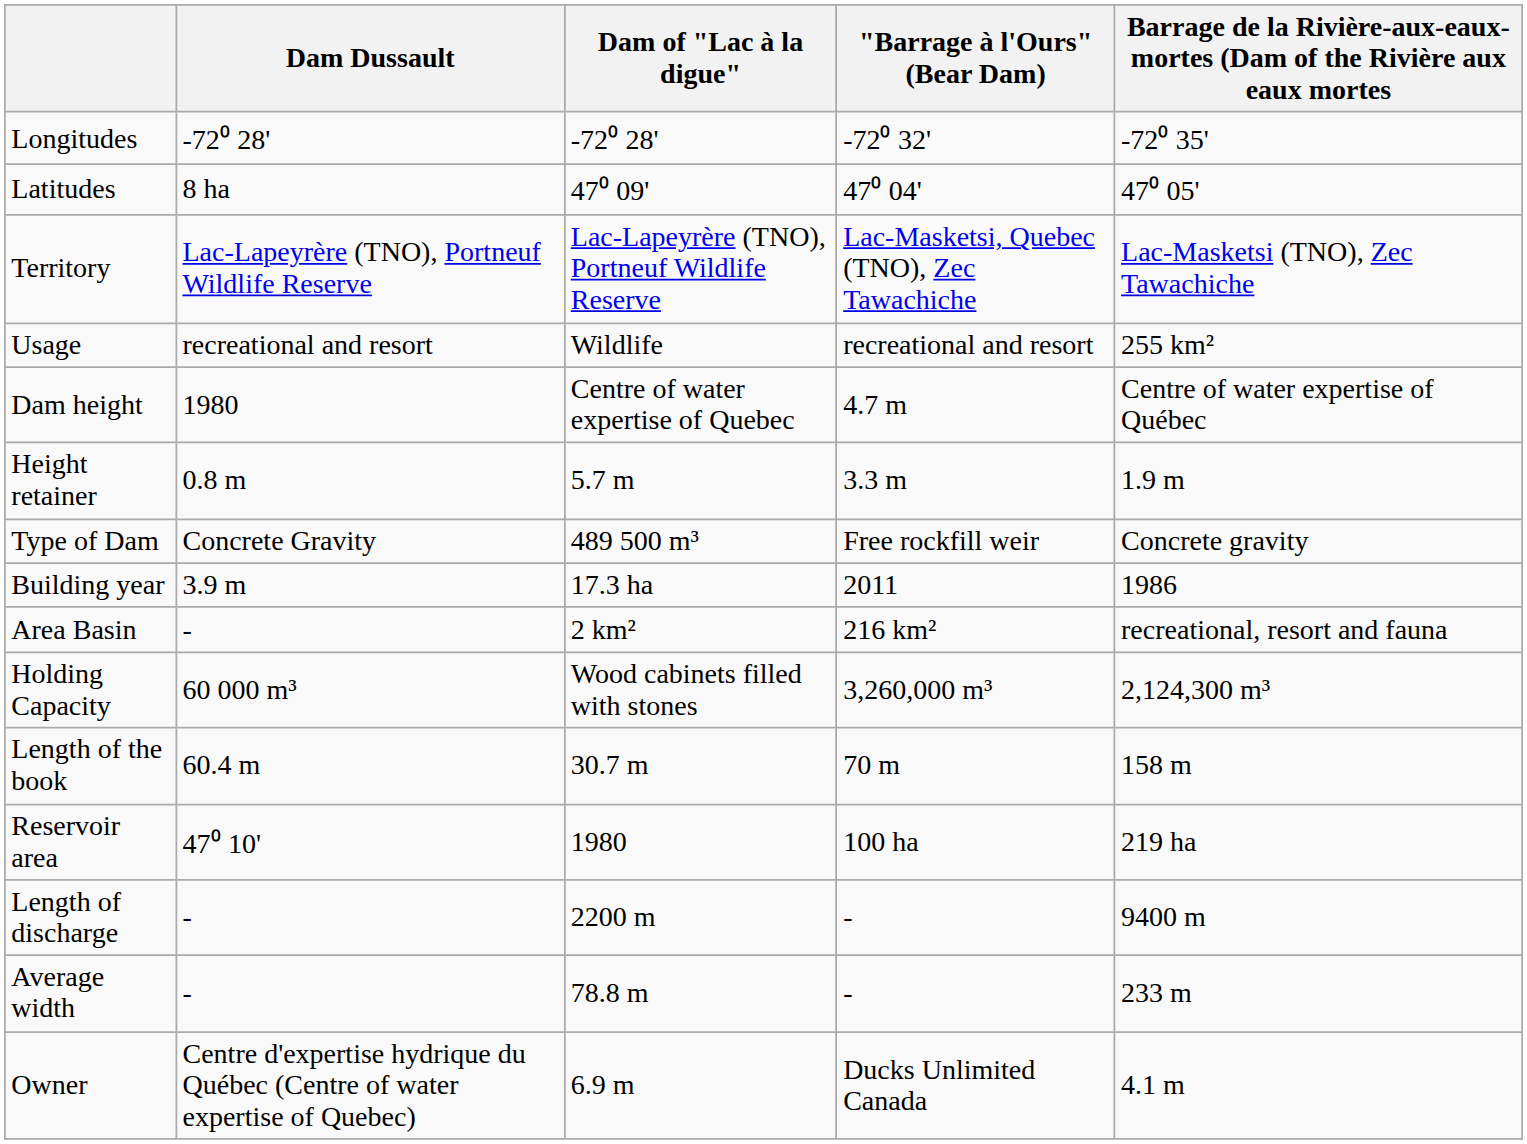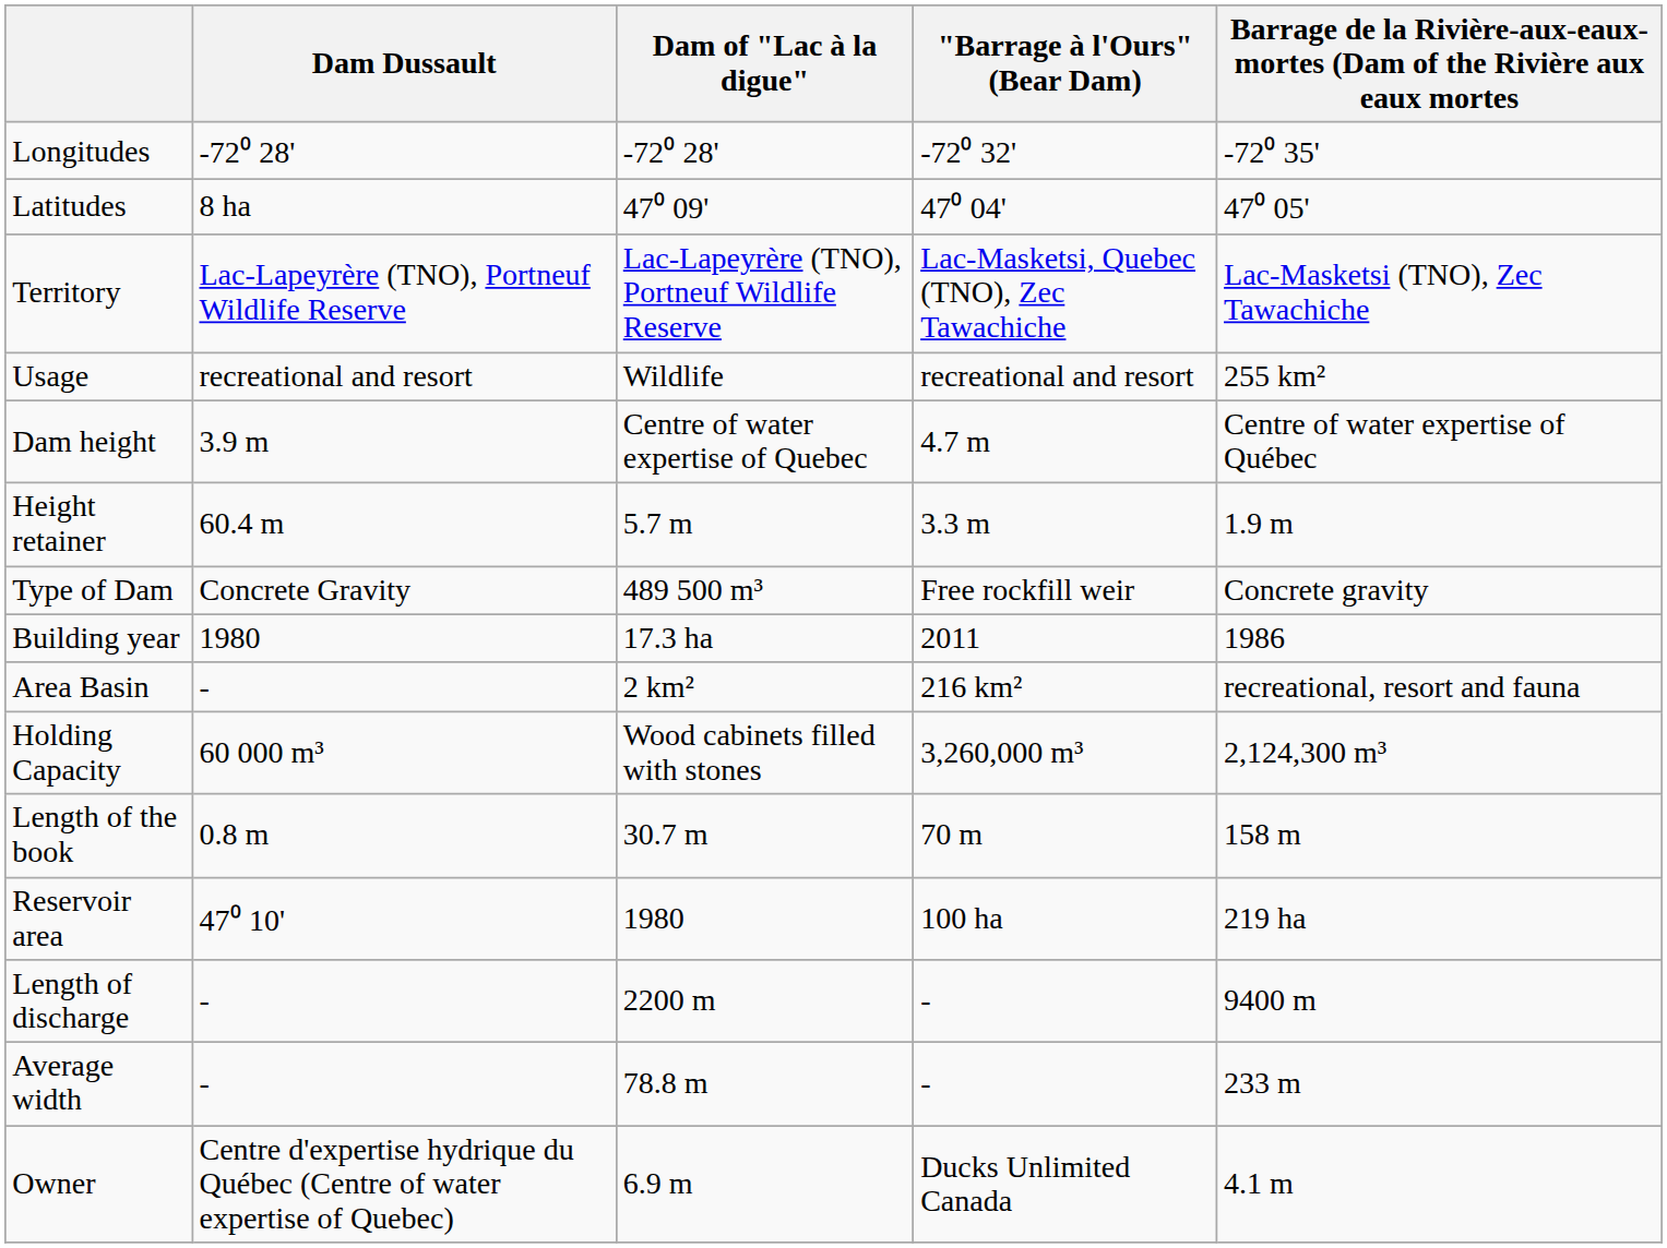 <table class="wikitable" border="1">
 <tr>
 <th></th>
 <th>Dam Dussault</th>
 <th>Dam of "Lac à la digue"</th>
 <th>"Barrage à l'Ours" (Bear Dam)</th>
 <th>Barrage de la Rivière-aux-eaux-mortes (Dam of the Rivière aux eaux mortes</th>
 </tr>
 <tr>
 <td>Longitudes</td>
 <td>-72⁰ 28'</td>
 <td>-72⁰ 28'</td>
 <td>-72⁰ 32'</td>
 <td>-72⁰ 35'</td>
 </tr>
 <tr>
 <td>Latitudes</td>
 <td>8 ha</td>
 <td>47⁰ 09'</td>
 <td>47⁰ 04'</td>
 <td>47⁰ 05'</td>
 </tr>
 <tr>
 <td>Territory</td>
 <td><a href='#'>Lac-Lapeyrère</a> (TNO), <a href='#'>Portneuf Wildlife Reserve</a></td>
 <td><a href='#'>Lac-Lapeyrère</a> (TNO), <a href='#'>Portneuf Wildlife Reserve</a></td>
 <td><a href='#'>Lac-Masketsi, Quebec</a> (TNO), <a href='#'>Zec Tawachiche</a></td>
 <td><a href='#'>Lac-Masketsi</a> (TNO), <a href='#'>Zec Tawachiche</a></td>
 </tr>
 <tr>
 <td>Usage</td>
 <td>recreational and resort</td>
 <td>Wildlife</td>
 <td>recreational and resort</td>
 <td>255 km²</td>
 </tr>
 <tr>
 <td>Dam height</td>
-<td>1980</td>
+<td>3.9 m</td>
 <td>Centre of water expertise of Quebec</td>
 <td>4.7 m</td>
 <td>Centre of water expertise of Québec</td>
 </tr>
 <tr>
 <td>Height retainer</td>
-<td>0.8 m</td>
+<td>60.4 m</td>
 <td>5.7 m</td>
 <td>3.3 m</td>
 <td>1.9 m</td>
 </tr>
 <tr>
 <td>Type of Dam</td>
 <td>Concrete Gravity</td>
 <td>489 500 m³</td>
 <td>Free rockfill weir</td>
 <td>Concrete gravity</td>
 </tr>
 <tr>
 <td>Building year</td>
-<td>3.9 m</td>
+<td>1980</td>
 <td>17.3 ha</td>
 <td>2011</td>
 <td>1986</td>
 </tr>
 <tr>
 <td>Area Basin</td>
 <td>-</td>
 <td>2 km²</td>
 <td>216 km²</td>
 <td>recreational, resort and fauna</td>
 </tr>
 <tr>
 <td>Holding Capacity</td>
 <td>60 000 m³</td>
 <td>Wood cabinets filled with stones</td>
 <td>3,260,000 m³</td>
 <td>2,124,300 m³</td>
 </tr>
 <tr>
 <td>Length of the book</td>
-<td>60.4 m</td>
+<td>0.8 m</td>
 <td>30.7 m</td>
 <td>70 m</td>
 <td>158 m</td>
 </tr>
 <tr>
 <td>Reservoir area</td>
 <td>47⁰ 10'</td>
 <td>1980</td>
 <td>100 ha</td>
 <td>219 ha</td>
 </tr>
 <tr>
 <td>Length of discharge</td>
 <td>-</td>
 <td>2200 m</td>
 <td>-</td>
 <td>9400 m</td>
 </tr>
 <tr>
 <td>Average width</td>
 <td>-</td>
 <td>78.8 m</td>
 <td>-</td>
 <td>233 m</td>
 </tr>
 <tr>
 <td>Owner</td>
 <td>Centre d'expertise hydrique du Québec (Centre of water expertise of Quebec)</td>
 <td>6.9 m</td>
 <td>Ducks Unlimited Canada</td>
 <td>4.1 m</td>
 </tr>
 </table>
